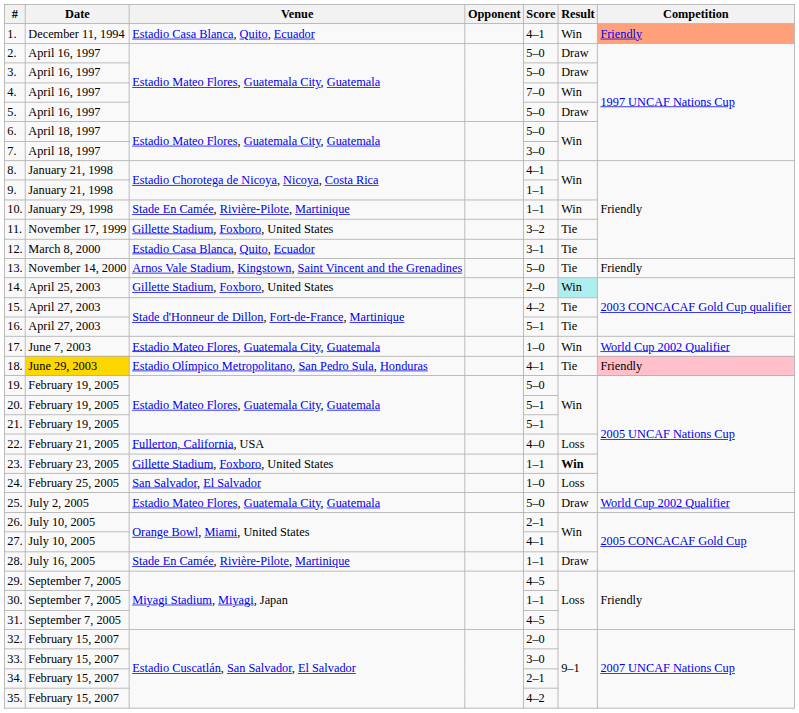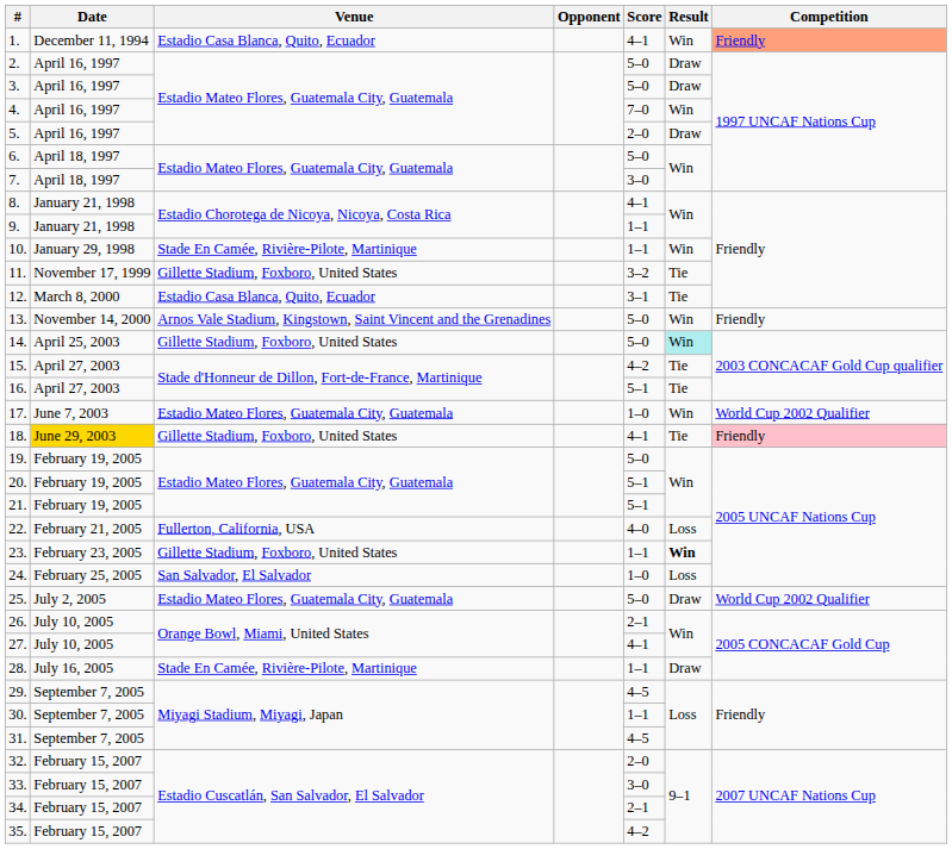 <table class="wikitable sortable">
 <tr>
 <th>#</th>
 <th>Date</th>
 <th>Venue</th>
 <th>Opponent</th>
 <th>Score</th>
 <th>Result</th>
 <th>Competition</th>
 </tr>
 <tr>
 <td>1.</td>
 <td>December 11, 1994</td>
 <td><a href='#'>Estadio Casa Blanca</a>, <a href='#'>Quito</a>, <a href='#'>Ecuador</a></td>
 <td></td>
 <td>4–1</td>
 <td>Win</td>
 <td style="background: lightsalmon;"><a href='#'>Friendly</a></td>
 </tr>
 <tr>
 <td>2.</td>
 <td>April 16, 1997</td>
 <td rowspan="4"><a href='#'>Estadio Mateo Flores</a>, <a href='#'>Guatemala City</a>, <a href='#'>Guatemala</a></td>
 <td rowspan="4"></td>
 <td>5–0</td>
 <td>Draw</td>
 <td rowspan="6"><a href='#'>1997 UNCAF Nations Cup</a></td>
 </tr>
 <tr>
 <td>3.</td>
 <td>April 16, 1997</td>
 <td>5–0</td>
 <td>Draw</td>
 </tr>
 <tr>
 <td>4.</td>
 <td>April 16, 1997</td>
 <td>7–0</td>
 <td>Win</td>
 </tr>
 <tr>
 <td>5.</td>
 <td>April 16, 1997</td>
-<td>5–0</td>
+<td>2–0</td>
 <td>Draw</td>
 </tr>
 <tr>
 <td>6.</td>
 <td>April 18, 1997</td>
 <td rowspan="2"><a href='#'>Estadio Mateo Flores</a>, <a href='#'>Guatemala City</a>, <a href='#'>Guatemala</a></td>
 <td rowspan="2"></td>
 <td>5–0</td>
 <td rowspan="2">Win</td>
 </tr>
 <tr>
 <td>7.</td>
 <td>April 18, 1997</td>
 <td>3–0</td>
 </tr>
 <tr>
 <td>8.</td>
 <td>January 21, 1998</td>
 <td rowspan="2"><a href='#'>Estadio Chorotega de Nicoya</a>, <a href='#'>Nicoya</a>, <a href='#'>Costa Rica</a></td>
 <td rowspan="2"></td>
 <td>4–1</td>
 <td rowspan="2">Win</td>
 <td rowspan="5">Friendly</td>
 </tr>
 <tr>
 <td>9.</td>
 <td>January 21, 1998</td>
 <td>1–1</td>
 </tr>
 <tr>
 <td>10.</td>
 <td>January 29, 1998</td>
 <td><a href='#'>Stade En Camée</a>, <a href='#'>Rivière-Pilote</a>, <a href='#'>Martinique</a></td>
 <td></td>
 <td>1–1</td>
 <td>Win</td>
 </tr>
 <tr>
 <td>11.</td>
 <td>November 17, 1999</td>
 <td><a href='#'>Gillette Stadium</a>, <a href='#'>Foxboro</a>, United States</td>
 <td></td>
 <td>3–2</td>
 <td>Tie</td>
 </tr>
 <tr>
 <td>12.</td>
 <td>March 8, 2000</td>
 <td><a href='#'>Estadio Casa Blanca</a>, <a href='#'>Quito</a>, <a href='#'>Ecuador</a></td>
 <td></td>
 <td>3–1</td>
 <td>Tie</td>
 </tr>
 <tr>
 <td>13.</td>
 <td>November 14, 2000</td>
 <td><a href='#'>Arnos Vale Stadium</a>, <a href='#'>Kingstown</a>, <a href='#'>Saint Vincent and the Grenadines</a></td>
 <td></td>
 <td>5–0</td>
-<td>Tie</td>
+<td>Win</td>
 <td>Friendly</td>
 </tr>
 <tr>
 <td>14.</td>
 <td>April 25, 2003</td>
 <td><a href='#'>Gillette Stadium</a>, <a href='#'>Foxboro</a>, United States</td>
 <td></td>
-<td>2–0</td>
+<td>5–0</td>
 <td style="background: paleturquoise;">Win</td>
 <td rowspan="3"><a href='#'>2003 CONCACAF Gold Cup qualifier</a></td>
 </tr>
 <tr>
 <td>15.</td>
 <td>April 27, 2003</td>
 <td rowspan="2"><a href='#'>Stade d'Honneur de Dillon</a>, <a href='#'>Fort-de-France</a>, <a href='#'>Martinique</a></td>
 <td rowspan="2"></td>
 <td>4–2</td>
 <td>Tie</td>
 </tr>
 <tr>
 <td>16.</td>
 <td>April 27, 2003</td>
 <td>5–1</td>
 <td>Tie</td>
 </tr>
 <tr>
 <td>17.</td>
 <td>June 7, 2003</td>
 <td><a href='#'>Estadio Mateo Flores</a>, <a href='#'>Guatemala City</a>, <a href='#'>Guatemala</a></td>
 <td></td>
 <td>1–0</td>
 <td>Win</td>
 <td><a href='#'>World Cup 2002 Qualifier</a></td>
 </tr>
 <tr>
 <td>18.</td>
 <td style="background: gold;">June 29, 2003</td>
-<td><a href='#'>Estadio Olímpico Metropolitano</a>, <a href='#'>San Pedro Sula</a>, <a href='#'>Honduras</a></td>
+<td><a href='#'>Gillette Stadium</a>, <a href='#'>Foxboro</a>, United States</td>
 <td></td>
 <td>4–1</td>
 <td>Tie</td>
 <td style="background: pink;">Friendly</td>
 </tr>
 <tr>
 <td>19.</td>
 <td>February 19, 2005</td>
 <td rowspan="3"><a href='#'>Estadio Mateo Flores</a>, <a href='#'>Guatemala City</a>, <a href='#'>Guatemala</a></td>
 <td rowspan="3"></td>
 <td>5–0</td>
 <td rowspan="3">Win</td>
 <td rowspan="6"><a href='#'>2005 UNCAF Nations Cup</a></td>
 </tr>
 <tr>
 <td>20.</td>
 <td>February 19, 2005</td>
 <td>5–1</td>
 </tr>
 <tr>
 <td>21.</td>
 <td>February 19, 2005</td>
 <td>5–1</td>
 </tr>
 <tr>
 <td>22.</td>
 <td>February 21, 2005</td>
 <td><a href='#'>Fullerton, California</a>, USA</td>
 <td></td>
 <td>4–0</td>
 <td>Loss</td>
 </tr>
 <tr>
 <td>23.</td>
 <td>February 23, 2005</td>
 <td><a href='#'>Gillette Stadium</a>, <a href='#'>Foxboro</a>, United States</td>
 <td></td>
 <td>1–1</td>
 <td><strong>Win</strong></td>
 </tr>
 <tr>
 <td>24.</td>
 <td>February 25, 2005</td>
 <td><a href='#'>San Salvador</a>, <a href='#'>El Salvador</a></td>
 <td></td>
 <td>1–0</td>
 <td>Loss</td>
 </tr>
 <tr>
 <td>25.</td>
 <td>July 2, 2005</td>
 <td><a href='#'>Estadio Mateo Flores</a>, <a href='#'>Guatemala City</a>, <a href='#'>Guatemala</a></td>
 <td></td>
 <td>5–0</td>
 <td>Draw</td>
 <td><a href='#'>World Cup 2002 Qualifier</a></td>
 </tr>
 <tr>
 <td>26.</td>
 <td>July 10, 2005</td>
 <td rowspan="2"><a href='#'>Orange Bowl</a>, <a href='#'>Miami</a>, United States</td>
 <td rowspan="2"></td>
 <td>2–1</td>
 <td rowspan="2">Win</td>
 <td rowspan="3"><a href='#'>2005 CONCACAF Gold Cup</a></td>
 </tr>
 <tr>
 <td>27.</td>
 <td>July 10, 2005</td>
 <td>4–1</td>
 </tr>
 <tr>
 <td>28.</td>
 <td>July 16, 2005</td>
 <td><a href='#'>Stade En Camée</a>, <a href='#'>Rivière-Pilote</a>, <a href='#'>Martinique</a></td>
 <td></td>
 <td>1–1</td>
 <td>Draw</td>
 </tr>
 <tr>
 <td>29.</td>
 <td>September 7, 2005</td>
 <td rowspan="3"><a href='#'>Miyagi Stadium</a>, <a href='#'>Miyagi</a>, Japan</td>
 <td rowspan="3"></td>
 <td>4–5</td>
 <td rowspan="3">Loss</td>
 <td rowspan="3">Friendly</td>
 </tr>
 <tr>
 <td>30.</td>
 <td>September 7, 2005</td>
 <td>1–1</td>
 </tr>
 <tr>
 <td>31.</td>
 <td>September 7, 2005</td>
 <td>4–5</td>
 </tr>
 <tr>
 <td>32.</td>
 <td>February 15, 2007</td>
 <td rowspan="4"><a href='#'>Estadio Cuscatlán</a>, <a href='#'>San Salvador</a>, <a href='#'>El Salvador</a></td>
 <td rowspan="4"></td>
 <td>2–0</td>
 <td rowspan="4">9–1</td>
 <td rowspan="4"><a href='#'>2007 UNCAF Nations Cup</a></td>
 </tr>
 <tr>
 <td>33.</td>
 <td>February 15, 2007</td>
 <td>3–0</td>
 </tr>
 <tr>
 <td>34.</td>
 <td>February 15, 2007</td>
 <td>2–1</td>
 </tr>
 <tr>
 <td>35.</td>
 <td>February 15, 2007</td>
 <td>4–2</td>
 </tr>
 </table>
